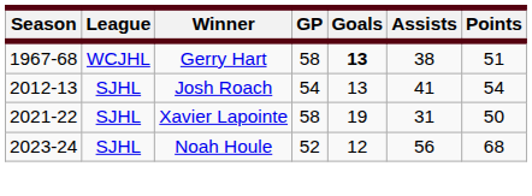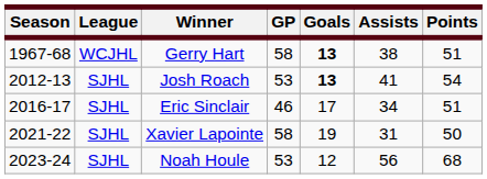 <table class="wikitable" style="text-align:center">
 <tr style="border-top:#550110 5px solid; border-bottom:#550110 5px solid">
 <th>Season</th>
 <th>League</th>
 <th>Winner</th>
 <th>GP</th>
 <th>Goals</th>
 <th>Assists</th>
 <th>Points</th>
 </tr>
 <tr>
 <td>1967-68</td>
 <td><a href='#'>WCJHL</a></td>
 <td><a href='#'>Gerry Hart</a></td>
 <td>58</td>
 <td><strong>13</strong></td>
 <td>38</td>
 <td>51</td>
 </tr>
 <tr>
 <td>2012-13</td>
 <td><a href='#'>SJHL</a></td>
 <td><a href='#'>Josh Roach</a></td>
-<td>54</td>
-<td>13</td>
+<td>53</td>
+<td><strong>13</strong></td>
 <td>41</td>
 <td>54</td>
+</tr>
+<tr>
+<td>2016-17</td>
+<td><a href='#'>SJHL</a></td>
+<td><a href='#'>Eric Sinclair</a></td>
+<td>46</td>
+<td>17</td>
+<td>34</td>
+<td>51</td>
 </tr>
 <tr>
 <td>2021-22</td>
 <td><a href='#'>SJHL</a></td>
 <td><a href='#'>Xavier Lapointe</a></td>
 <td>58</td>
 <td>19</td>
 <td>31</td>
 <td>50</td>
 </tr>
 <tr>
 <td>2023-24</td>
 <td><a href='#'>SJHL</a></td>
 <td><a href='#'>Noah Houle</a></td>
-<td>52</td>
+<td>53</td>
 <td>12</td>
 <td>56</td>
 <td>68</td>
 </tr>
 </table>
